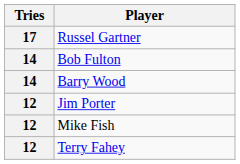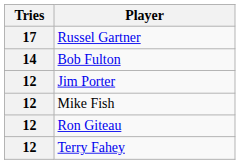 <table class="wikitable" style="text-align:left;">
 <tr>
 <th width=50>Tries</th>
 <th width=200>Player</th>
 </tr>
 <tr>
 <th>17</th>
 <td> <a href='#'>Russel Gartner</a></td>
 </tr>
 <tr>
 <th>14</th>
 <td> <a href='#'>Bob Fulton</a></td>
 </tr>
 <tr>
-<th>14</th>
-<td> <a href='#'>Barry Wood</a></td>
-</tr>
-<tr>
 <th>12</th>
 <td> <a href='#'>Jim Porter</a></td>
 </tr>
 <tr>
 <th>12</th>
 <td> Mike Fish</td>
 </tr>
 <tr>
 <th>12</th>
+<td> <a href='#'>Ron Giteau</a></td>
+</tr>
+<tr>
+<th>12</th>
 <td> <a href='#'>Terry Fahey</a></td>
 </tr>
 </table>
